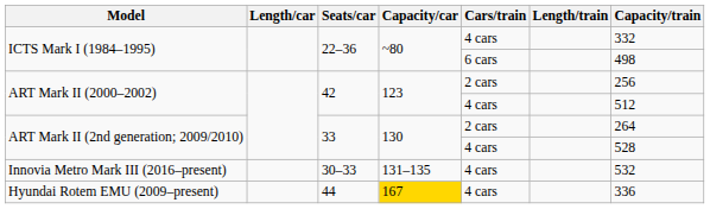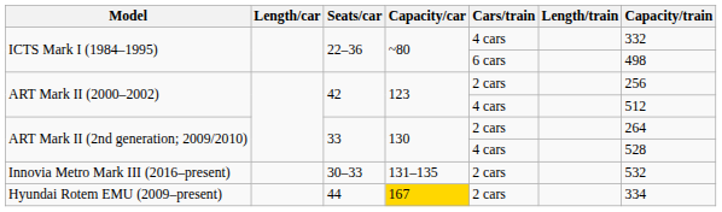 <table class="wikitable">
 <tr>
 <th>Model</th>
 <th>Length/car</th>
 <th>Seats/car</th>
 <th>Capacity/car</th>
 <th>Cars/train</th>
 <th>Length/train</th>
 <th>Capacity/train</th>
 </tr>
 <tr>
 <td rowspan="2">ICTS Mark I (1984–1995)</td>
 <td rowspan="2"></td>
 <td rowspan="2">22–36</td>
 <td rowspan="2">~80</td>
 <td>4 cars</td>
 <td></td>
 <td>332</td>
 </tr>
 <tr>
 <td>6 cars</td>
 <td></td>
 <td>498</td>
 </tr>
 <tr>
 <td rowspan="2">ART Mark II (2000–2002)</td>
 <td rowspan="4"></td>
 <td rowspan="2">42</td>
 <td rowspan="2">123</td>
 <td>2 cars</td>
 <td></td>
 <td>256</td>
 </tr>
 <tr>
 <td>4 cars</td>
 <td></td>
 <td>512</td>
 </tr>
 <tr>
 <td rowspan="2">ART Mark II (2nd generation; 2009/2010)</td>
 <td rowspan="2">33</td>
 <td rowspan="2">130</td>
 <td>2 cars</td>
 <td></td>
 <td>264</td>
 </tr>
 <tr>
 <td>4 cars</td>
 <td></td>
 <td>528</td>
 </tr>
 <tr>
 <td>Innovia Metro Mark III (2016–present)</td>
 <td></td>
 <td>30–33</td>
 <td>131–135</td>
-<td>4 cars</td>
+<td>2 cars</td>
 <td></td>
 <td>532</td>
 </tr>
 <tr>
 <td>Hyundai Rotem EMU (2009–present)</td>
 <td></td>
 <td>44</td>
 <td style="background: gold;">167</td>
-<td>4 cars</td>
+<td>2 cars</td>
 <td></td>
-<td>336</td>
+<td>334</td>
 </tr>
 </table>
